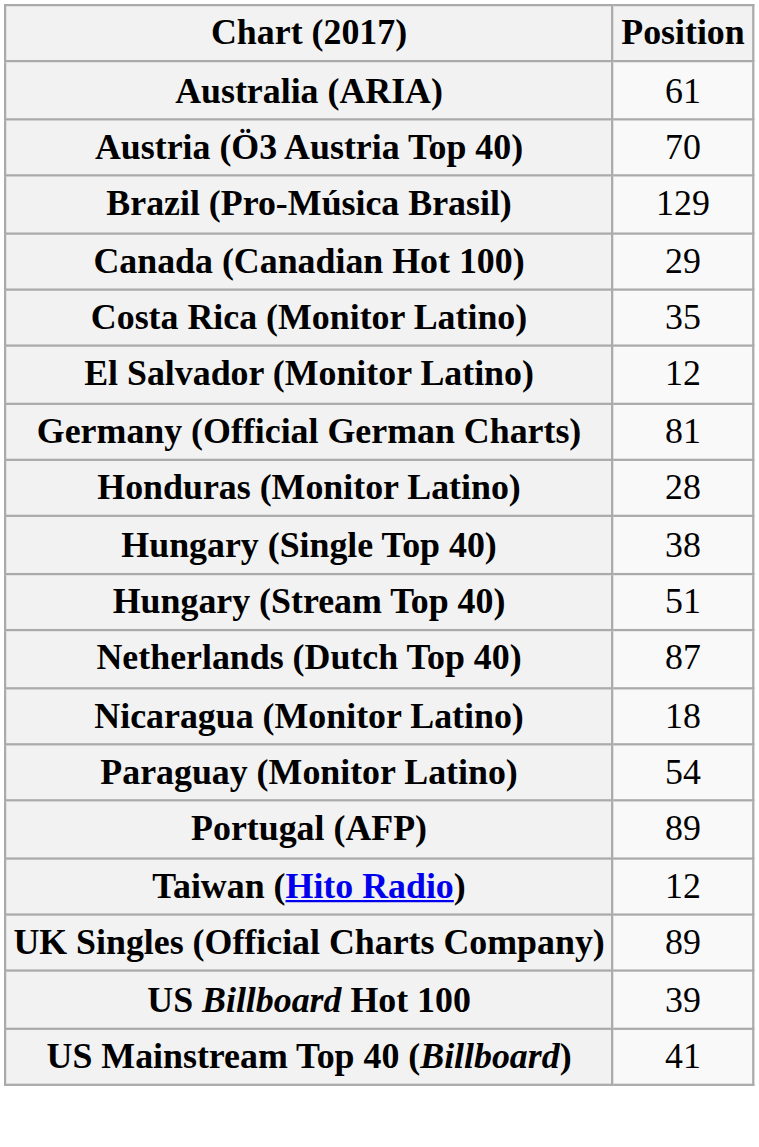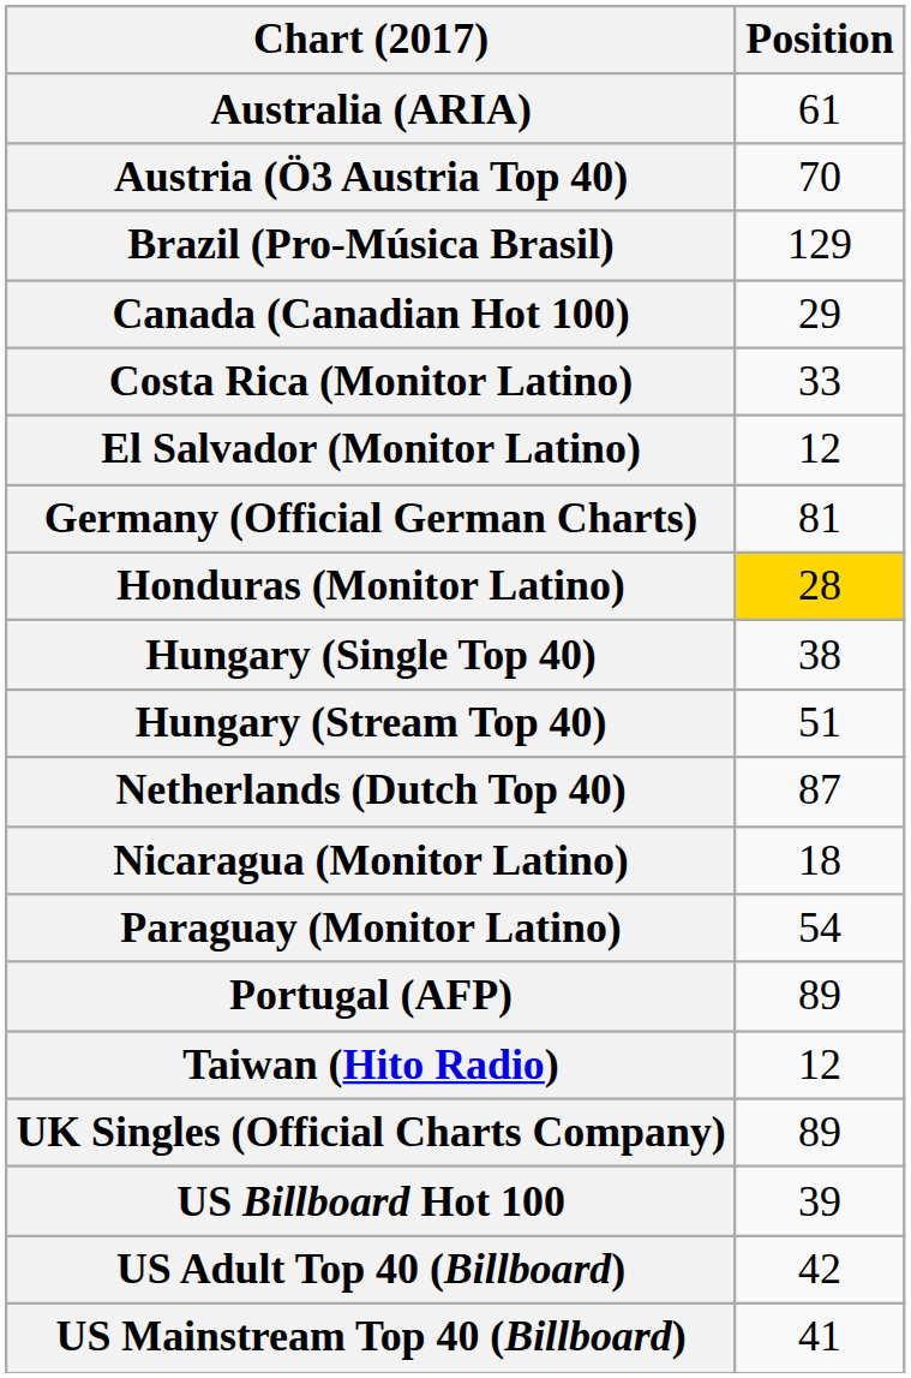 <table class="wikitable sortable plainrowheaders" style="text-align:center">
 <tr>
 <th scope="col">Chart (2017)</th>
 <th scope="col">Position</th>
 </tr>
 <tr>
 <th scope="row">Australia (ARIA)</th>
 <td>61</td>
 </tr>
 <tr>
 <th scope="row">Austria (Ö3 Austria Top 40)</th>
 <td>70</td>
 </tr>
 <tr>
 <th scope="row">Brazil (Pro-Música Brasil)</th>
 <td>129</td>
 </tr>
 <tr>
 <th scope="row">Canada (Canadian Hot 100)</th>
 <td>29</td>
 </tr>
 <tr>
 <th scope="row">Costa Rica (Monitor Latino)</th>
-<td>35</td>
+<td>33</td>
 </tr>
 <tr>
 <th scope="row">El Salvador (Monitor Latino)</th>
 <td>12</td>
 </tr>
 <tr>
 <th scope="row">Germany (Official German Charts)</th>
 <td>81</td>
 </tr>
 <tr>
 <th scope="row">Honduras (Monitor Latino)</th>
-<td>28</td>
+<td style="background: gold;">28</td>
 </tr>
 <tr>
 <th scope="row">Hungary (Single Top 40)</th>
 <td>38</td>
 </tr>
 <tr>
 <th scope="row">Hungary (Stream Top 40)</th>
 <td>51</td>
 </tr>
 <tr>
 <th scope="row">Netherlands (Dutch Top 40)</th>
 <td>87</td>
 </tr>
 <tr>
 <th scope="row">Nicaragua (Monitor Latino)</th>
 <td>18</td>
 </tr>
 <tr>
 <th scope="row">Paraguay (Monitor Latino)</th>
 <td>54</td>
 </tr>
 <tr>
 <th scope="row">Portugal (AFP)</th>
 <td>89</td>
 </tr>
 <tr>
 <th scope="row">Taiwan (<a href='#'>Hito Radio</a>)</th>
 <td style="text-align:center;">12</td>
 </tr>
 <tr>
 <th scope="row">UK Singles (Official Charts Company)</th>
 <td>89</td>
 </tr>
 <tr>
 <th scope="row">US <em>Billboard</em> Hot 100</th>
 <td>39</td>
 </tr>
 <tr>
+<th scope="row">US Adult Top 40 (<em>Billboard</em>)</th>
+<td>42</td>
+</tr>
+<tr>
 <th scope="row">US Mainstream Top 40 (<em>Billboard</em>)</th>
 <td>41</td>
 </tr>
 </table>
